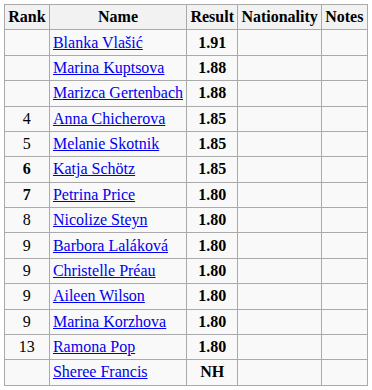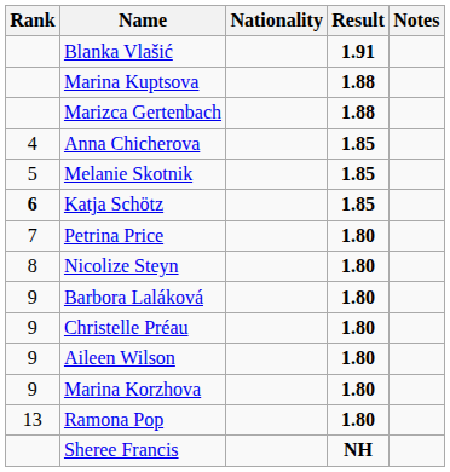 <table class="wikitable sortable" style="text-align:center">
 <tr>
 <th>Rank</th>
 <th>Name</th>
+<th>Nationality</th>
 <th>Result</th>
-<th>Nationality</th>
 <th>Notes</th>
 </tr>
 <tr>
 <td></td>
 <td align=left><a href='#'>Blanka Vlašić</a></td>
+<td align=left></td>
 <td><strong>1.91</strong></td>
-<td align=left></td>
 <td></td>
 </tr>
 <tr>
 <td></td>
 <td align=left><a href='#'>Marina Kuptsova</a></td>
+<td align=left></td>
 <td><strong>1.88</strong></td>
-<td align=left></td>
 <td></td>
 </tr>
 <tr>
 <td></td>
 <td align=left><a href='#'>Marizca Gertenbach</a></td>
+<td align=left></td>
 <td><strong>1.88</strong></td>
-<td align=left></td>
 <td></td>
 </tr>
 <tr>
 <td>4</td>
 <td align=left><a href='#'>Anna Chicherova</a></td>
+<td align=left></td>
 <td><strong>1.85</strong></td>
-<td align=left></td>
 <td></td>
 </tr>
 <tr>
 <td>5</td>
 <td align=left><a href='#'>Melanie Skotnik</a></td>
+<td align=left></td>
 <td><strong>1.85</strong></td>
-<td align=left></td>
 <td></td>
 </tr>
 <tr>
 <td><strong>6</strong></td>
 <td align=left><a href='#'>Katja Schötz</a></td>
+<td align=left></td>
 <td><strong>1.85</strong></td>
-<td align=left></td>
 <td></td>
 </tr>
 <tr>
-<td><strong>7</strong></td>
+<td>7</td>
 <td align=left><a href='#'>Petrina Price</a></td>
+<td align=left></td>
 <td><strong>1.80</strong></td>
-<td align=left></td>
 <td></td>
 </tr>
 <tr>
 <td>8</td>
 <td align=left><a href='#'>Nicolize Steyn</a></td>
+<td align=left></td>
 <td><strong>1.80</strong></td>
-<td align=left></td>
 <td></td>
 </tr>
 <tr>
 <td>9</td>
 <td align=left><a href='#'>Barbora Laláková</a></td>
+<td align=left></td>
 <td><strong>1.80</strong></td>
-<td align=left></td>
 <td></td>
 </tr>
 <tr>
 <td>9</td>
 <td align=left><a href='#'>Christelle Préau</a></td>
+<td align=left></td>
 <td><strong>1.80</strong></td>
-<td align=left></td>
 <td></td>
 </tr>
 <tr>
 <td>9</td>
 <td align=left><a href='#'>Aileen Wilson</a></td>
+<td align=left></td>
 <td><strong>1.80</strong></td>
-<td align=left></td>
 <td></td>
 </tr>
 <tr>
 <td>9</td>
 <td align=left><a href='#'>Marina Korzhova</a></td>
+<td align=left></td>
 <td><strong>1.80</strong></td>
-<td align=left></td>
 <td></td>
 </tr>
 <tr>
 <td>13</td>
 <td align=left><a href='#'>Ramona Pop</a></td>
+<td align=left></td>
 <td><strong>1.80</strong></td>
-<td align=left></td>
 <td></td>
 </tr>
 <tr>
 <td></td>
 <td align=left><a href='#'>Sheree Francis</a></td>
+<td align=left></td>
 <td><strong>NH</strong></td>
-<td align=left></td>
 <td></td>
 </tr>
 </table>
